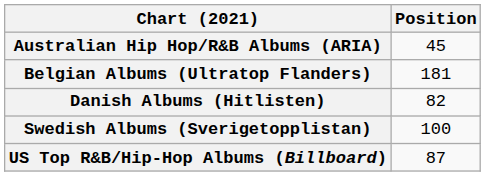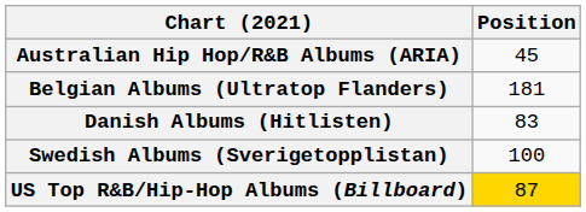 <table class="wikitable sortable plainrowheaders" style="text-align:center">
 <tr>
 <th scope="col">Chart (2021)</th>
 <th scope="col">Position</th>
 </tr>
 <tr>
 <th scope="row">Australian Hip Hop/R&B Albums (ARIA)</th>
 <td>45</td>
 </tr>
 <tr>
 <th scope="row">Belgian Albums (Ultratop Flanders)</th>
 <td>181</td>
 </tr>
 <tr>
 <th scope="row">Danish Albums (Hitlisten)</th>
-<td>82</td>
+<td>83</td>
 </tr>
 <tr>
 <th scope="row">Swedish Albums (Sverigetopplistan)</th>
 <td>100</td>
 </tr>
 <tr>
 <th scope="row">US Top R&B/Hip-Hop Albums (<em>Billboard</em>)</th>
-<td>87</td>
+<td style="background: gold;">87</td>
 </tr>
 </table>
